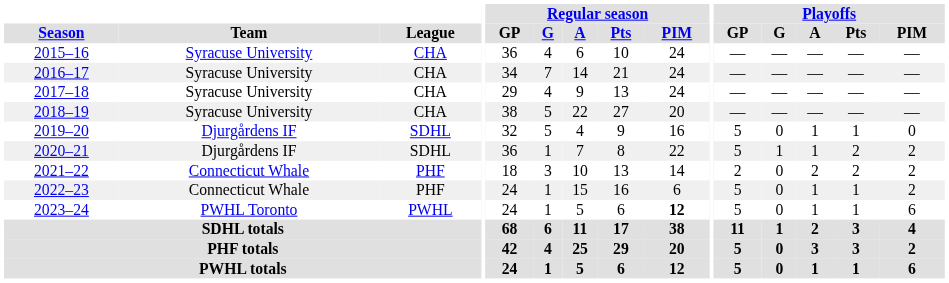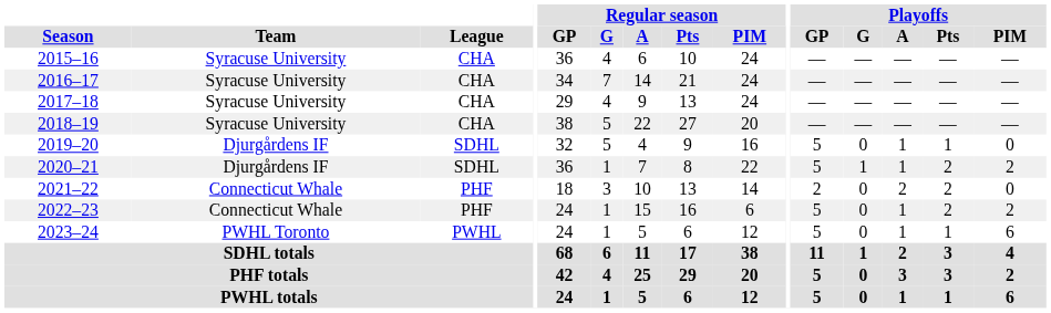 <table border="0" cellpadding="1" cellspacing="0" style="text-align:center; width:60em">
 <tr bgcolor="#e0e0e0">
 <th colspan="3" bgcolor="#ffffff"></th>
 <th rowspan="97" bgcolor="#ffffff"></th>
 <th colspan="5"><a href='#'>Regular season</a></th>
 <th rowspan="97" bgcolor="#ffffff"></th>
 <th colspan="5"><a href='#'>Playoffs</a></th>
 </tr>
 <tr bgcolor="#e0e0e0">
 <th><a href='#'>Season</a></th>
 <th>Team</th>
 <th>League</th>
 <th>GP</th>
 <th><a href='#'>G</a></th>
 <th><a href='#'>A</a></th>
 <th><a href='#'>Pts</a></th>
 <th><a href='#'>PIM</a></th>
 <th>GP</th>
 <th>G</th>
 <th>A</th>
 <th>Pts</th>
 <th>PIM</th>
 </tr>
 <tr>
 <td><a href='#'>2015–16</a></td>
 <td><a href='#'>Syracuse University</a></td>
 <td><a href='#'>CHA</a></td>
 <td>36</td>
 <td>4</td>
 <td>6</td>
 <td>10</td>
 <td>24</td>
 <td>—</td>
 <td>—</td>
 <td>—</td>
 <td>—</td>
 <td>—</td>
 </tr>
 <tr bgcolor="#f0f0f0">
 <td><a href='#'>2016–17</a></td>
 <td>Syracuse University</td>
 <td>CHA</td>
 <td>34</td>
 <td>7</td>
 <td>14</td>
 <td>21</td>
 <td>24</td>
 <td>—</td>
 <td>—</td>
 <td>—</td>
 <td>—</td>
 <td>—</td>
 </tr>
 <tr>
 <td><a href='#'>2017–18</a></td>
 <td>Syracuse University</td>
 <td>CHA</td>
 <td>29</td>
 <td>4</td>
 <td>9</td>
 <td>13</td>
 <td>24</td>
 <td>—</td>
 <td>—</td>
 <td>—</td>
 <td>—</td>
 <td>—</td>
 </tr>
 <tr bgcolor="#f0f0f0">
 <td><a href='#'>2018–19</a></td>
 <td>Syracuse University</td>
 <td>CHA</td>
 <td>38</td>
 <td>5</td>
 <td>22</td>
 <td>27</td>
 <td>20</td>
 <td>—</td>
 <td>—</td>
 <td>—</td>
 <td>—</td>
 <td>—</td>
 </tr>
 <tr>
 <td><a href='#'>2019–20</a></td>
 <td><a href='#'>Djurgårdens IF</a></td>
 <td><a href='#'>SDHL</a></td>
 <td>32</td>
 <td>5</td>
 <td>4</td>
 <td>9</td>
 <td>16</td>
 <td>5</td>
 <td>0</td>
 <td>1</td>
 <td>1</td>
 <td>0</td>
 </tr>
 <tr bgcolor="#f0f0f0">
 <td><a href='#'>2020–21</a></td>
 <td>Djurgårdens IF</td>
 <td>SDHL</td>
 <td>36</td>
 <td>1</td>
 <td>7</td>
 <td>8</td>
 <td>22</td>
 <td>5</td>
 <td>1</td>
 <td>1</td>
 <td>2</td>
 <td>2</td>
 </tr>
 <tr>
 <td><a href='#'>2021–22</a></td>
 <td><a href='#'>Connecticut Whale</a></td>
 <td><a href='#'>PHF</a></td>
 <td>18</td>
 <td>3</td>
 <td>10</td>
 <td>13</td>
 <td>14</td>
 <td>2</td>
 <td>0</td>
 <td>2</td>
 <td>2</td>
-<td>2</td>
+<td>0</td>
 </tr>
 <tr bgcolor="#f0f0f0">
 <td><a href='#'>2022–23</a></td>
 <td>Connecticut Whale</td>
 <td>PHF</td>
 <td>24</td>
 <td>1</td>
 <td>15</td>
 <td>16</td>
 <td>6</td>
 <td>5</td>
 <td>0</td>
 <td>1</td>
-<td>1</td>
+<td>2</td>
 <td>2</td>
 </tr>
 <tr>
 <td><a href='#'>2023–24</a></td>
 <td><a href='#'>PWHL Toronto</a></td>
 <td><a href='#'>PWHL</a></td>
 <td>24</td>
 <td>1</td>
 <td>5</td>
 <td>6</td>
-<td><strong>12</strong></td>
+<td>12</td>
 <td>5</td>
 <td>0</td>
 <td>1</td>
 <td>1</td>
 <td>6</td>
 </tr>
 <tr bgcolor="#e0e0e0">
 <th colspan="3">SDHL totals</th>
 <th>68</th>
 <th>6</th>
 <th>11</th>
 <th>17</th>
 <th>38</th>
 <th>11</th>
 <th>1</th>
 <th>2</th>
 <th>3</th>
 <th>4</th>
 </tr>
 <tr bgcolor="#e0e0e0">
 <th colspan="3">PHF totals</th>
 <th>42</th>
 <th>4</th>
 <th>25</th>
 <th>29</th>
 <th>20</th>
 <th>5</th>
 <th>0</th>
 <th>3</th>
 <th>3</th>
 <th>2</th>
 </tr>
 <tr bgcolor="#e0e0e0">
 <th colspan="3">PWHL totals</th>
 <th>24</th>
 <th>1</th>
 <th>5</th>
 <th>6</th>
 <th>12</th>
 <th>5</th>
 <th>0</th>
 <th>1</th>
 <th>1</th>
 <th>6</th>
 </tr>
 </table>
